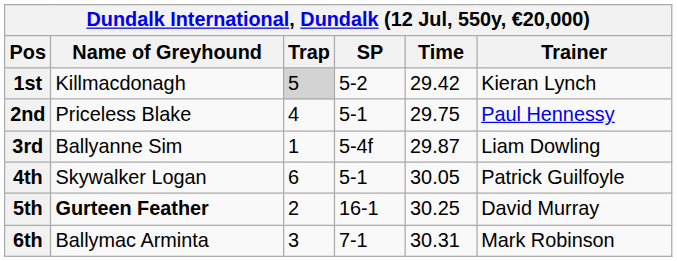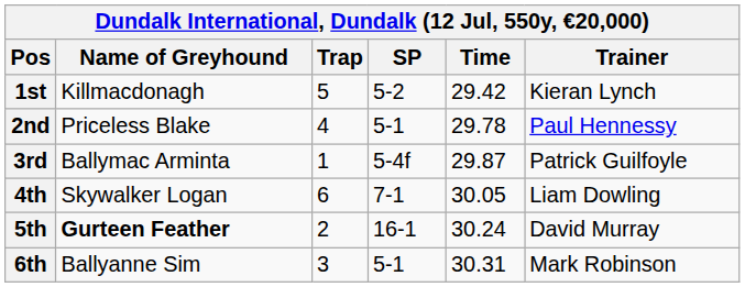 <table class="wikitable">
 <tr>
 <th colspan="6"><a href='#'>Dundalk International</a>, <a href='#'>Dundalk</a> (12 Jul, 550y, €20,000)</th>
 </tr>
 <tr>
 <th width=30>Pos</th>
 <th width=180>Name of Greyhound</th>
 <th width=30>Trap</th>
 <th width=50>SP</th>
 <th width=50>Time</th>
 <th width=150>Trainer</th>
 </tr>
 <tr>
 <th>1st</th>
 <td>Killmacdonagh </td>
-<td style="background: lightgrey;">5</td>
+<td>5</td>
 <td>5-2</td>
 <td>29.42</td>
 <td>Kieran Lynch</td>
 </tr>
 <tr>
 <th>2nd</th>
 <td>Priceless Blake</td>
 <td>4</td>
 <td>5-1</td>
-<td>29.75</td>
+<td>29.78</td>
 <td><a href='#'>Paul Hennessy</a></td>
 </tr>
 <tr>
 <th>3rd</th>
-<td>Ballyanne Sim</td>
+<td>Ballymac Arminta</td>
 <td>1</td>
 <td>5-4f</td>
 <td>29.87</td>
-<td>Liam Dowling</td>
+<td>Patrick Guilfoyle</td>
 </tr>
 <tr>
 <th>4th</th>
 <td>Skywalker Logan</td>
 <td>6</td>
-<td>5-1</td>
+<td>7-1</td>
 <td>30.05</td>
-<td>Patrick Guilfoyle</td>
+<td>Liam Dowling</td>
 </tr>
 <tr>
 <th>5th</th>
 <td><strong>Gurteen Feather</strong></td>
 <td>2</td>
 <td>16-1</td>
-<td>30.25</td>
+<td>30.24</td>
 <td>David Murray</td>
 </tr>
 <tr>
 <th>6th</th>
-<td>Ballymac Arminta</td>
+<td>Ballyanne Sim</td>
 <td>3</td>
-<td>7-1</td>
+<td>5-1</td>
 <td>30.31</td>
 <td>Mark Robinson</td>
 </tr>
 </table>
